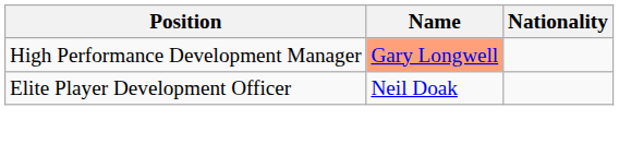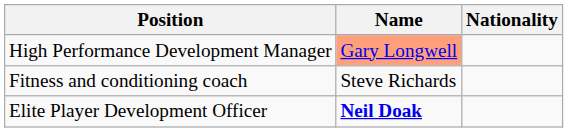 <table class="wikitable">
 <tr>
 <th>Position</th>
 <th>Name</th>
 <th>Nationality</th>
 </tr>
 <tr>
 <td>High Performance Development Manager</td>
 <td style="background: lightsalmon;"><a href='#'>Gary Longwell</a></td>
 <td></td>
 </tr>
 <tr>
+<td>Fitness and conditioning coach</td>
+<td>Steve Richards</td>
+<td></td>
+</tr>
+<tr>
 <td>Elite Player Development Officer</td>
-<td><a href='#'>Neil Doak</a></td>
+<td><strong><a href='#'>Neil Doak</a></strong></td>
 <td></td>
 </tr>
 </table>
